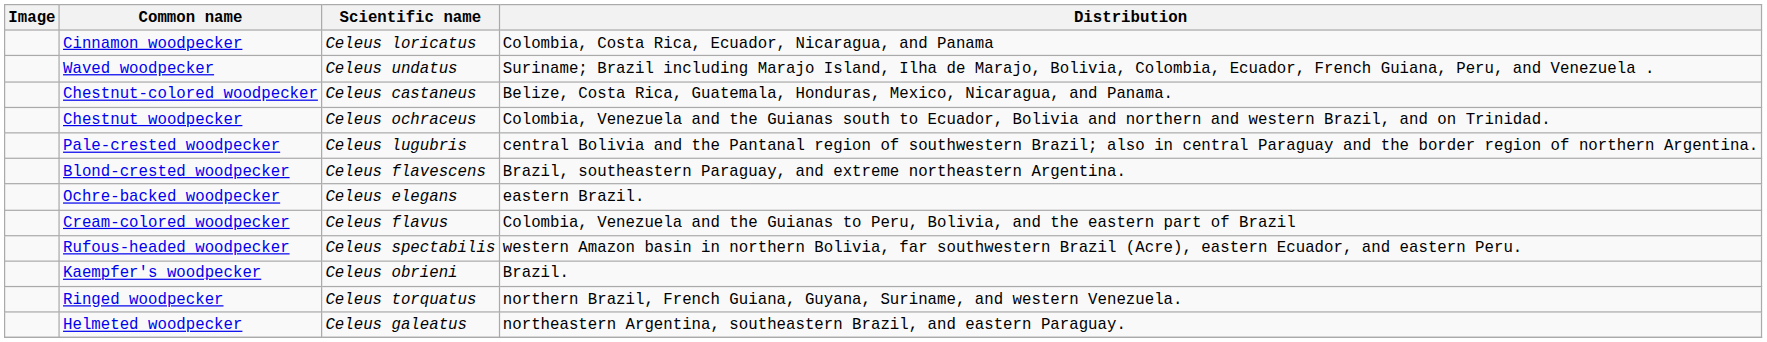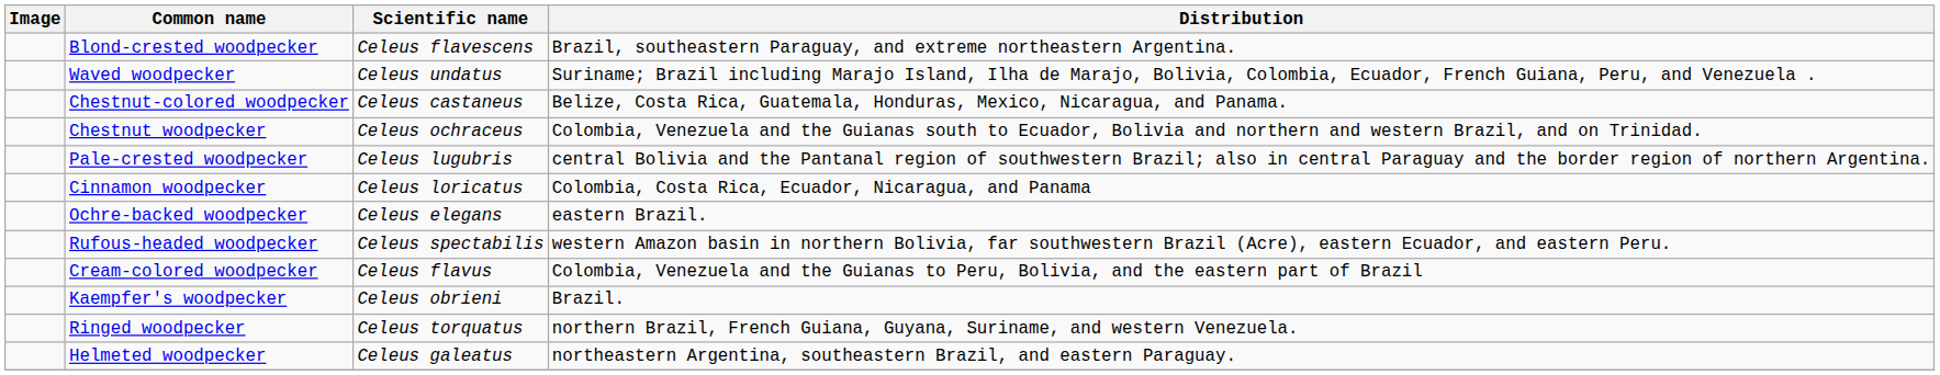 <table class="wikitable">
 <tr>
 <th>Image</th>
 <th>Common name</th>
 <th>Scientific name</th>
 <th>Distribution</th>
 </tr>
 <tr>
 <td></td>
-<td><a href='#'>Cinnamon woodpecker</a></td>
-<td><em>Celeus loricatus</em></td>
-<td>Colombia, Costa Rica, Ecuador, Nicaragua, and Panama</td>
+<td><a href='#'>Blond-crested woodpecker</a></td>
+<td><em>Celeus flavescens</em></td>
+<td>Brazil, southeastern Paraguay, and extreme northeastern Argentina.</td>
 </tr>
 <tr>
 <td></td>
 <td><a href='#'>Waved woodpecker</a></td>
 <td><em>Celeus undatus</em></td>
 <td>Suriname; Brazil including Marajo Island, Ilha de Marajo, Bolivia, Colombia, Ecuador, French Guiana, Peru, and Venezuela .</td>
 </tr>
 <tr>
 <td></td>
 <td><a href='#'>Chestnut-colored woodpecker</a></td>
 <td><em>Celeus castaneus</em></td>
 <td>Belize, Costa Rica, Guatemala, Honduras, Mexico, Nicaragua, and Panama.</td>
 </tr>
 <tr>
 <td></td>
 <td><a href='#'>Chestnut woodpecker</a></td>
 <td><em>Celeus ochraceus</em></td>
 <td>Colombia, Venezuela and the Guianas south to Ecuador, Bolivia and northern and western Brazil, and on Trinidad.</td>
 </tr>
 <tr>
 <td></td>
 <td><a href='#'>Pale-crested woodpecker</a></td>
 <td><em>Celeus lugubris</em></td>
 <td>central Bolivia and the Pantanal region of southwestern Brazil; also in central Paraguay and the border region of northern Argentina.</td>
 </tr>
 <tr>
 <td></td>
-<td><a href='#'>Blond-crested woodpecker</a></td>
-<td><em>Celeus flavescens</em></td>
-<td>Brazil, southeastern Paraguay, and extreme northeastern Argentina.</td>
+<td><a href='#'>Cinnamon woodpecker</a></td>
+<td><em>Celeus loricatus</em></td>
+<td>Colombia, Costa Rica, Ecuador, Nicaragua, and Panama</td>
 </tr>
 <tr>
 <td></td>
 <td><a href='#'>Ochre-backed woodpecker</a></td>
 <td><em>Celeus elegans</em></td>
 <td>eastern Brazil.</td>
 </tr>
 <tr>
 <td></td>
+<td><a href='#'>Rufous-headed woodpecker</a></td>
+<td><em>Celeus spectabilis</em></td>
+<td>western Amazon basin in northern Bolivia, far southwestern Brazil (Acre), eastern Ecuador, and eastern Peru.</td>
+</tr>
+<tr>
+<td></td>
 <td><a href='#'>Cream-colored woodpecker</a></td>
 <td><em>Celeus flavus</em></td>
 <td>Colombia, Venezuela and the Guianas to Peru, Bolivia, and the eastern part of Brazil</td>
-</tr>
-<tr>
-<td></td>
-<td><a href='#'>Rufous-headed woodpecker</a></td>
-<td><em>Celeus spectabilis</em></td>
-<td>western Amazon basin in northern Bolivia, far southwestern Brazil (Acre), eastern Ecuador, and eastern Peru.</td>
 </tr>
 <tr>
 <td></td>
 <td><a href='#'>Kaempfer's woodpecker</a></td>
 <td><em>Celeus obrieni</em></td>
 <td>Brazil.</td>
 </tr>
 <tr>
 <td></td>
 <td><a href='#'>Ringed woodpecker</a></td>
 <td><em>Celeus torquatus</em></td>
 <td>northern Brazil, French Guiana, Guyana, Suriname, and western Venezuela.</td>
 </tr>
 <tr>
 <td></td>
 <td><a href='#'>Helmeted woodpecker</a></td>
 <td><em>Celeus galeatus</em></td>
 <td>northeastern Argentina, southeastern Brazil, and eastern Paraguay.</td>
 </tr>
 <tr>
 </tr>
 </table>
